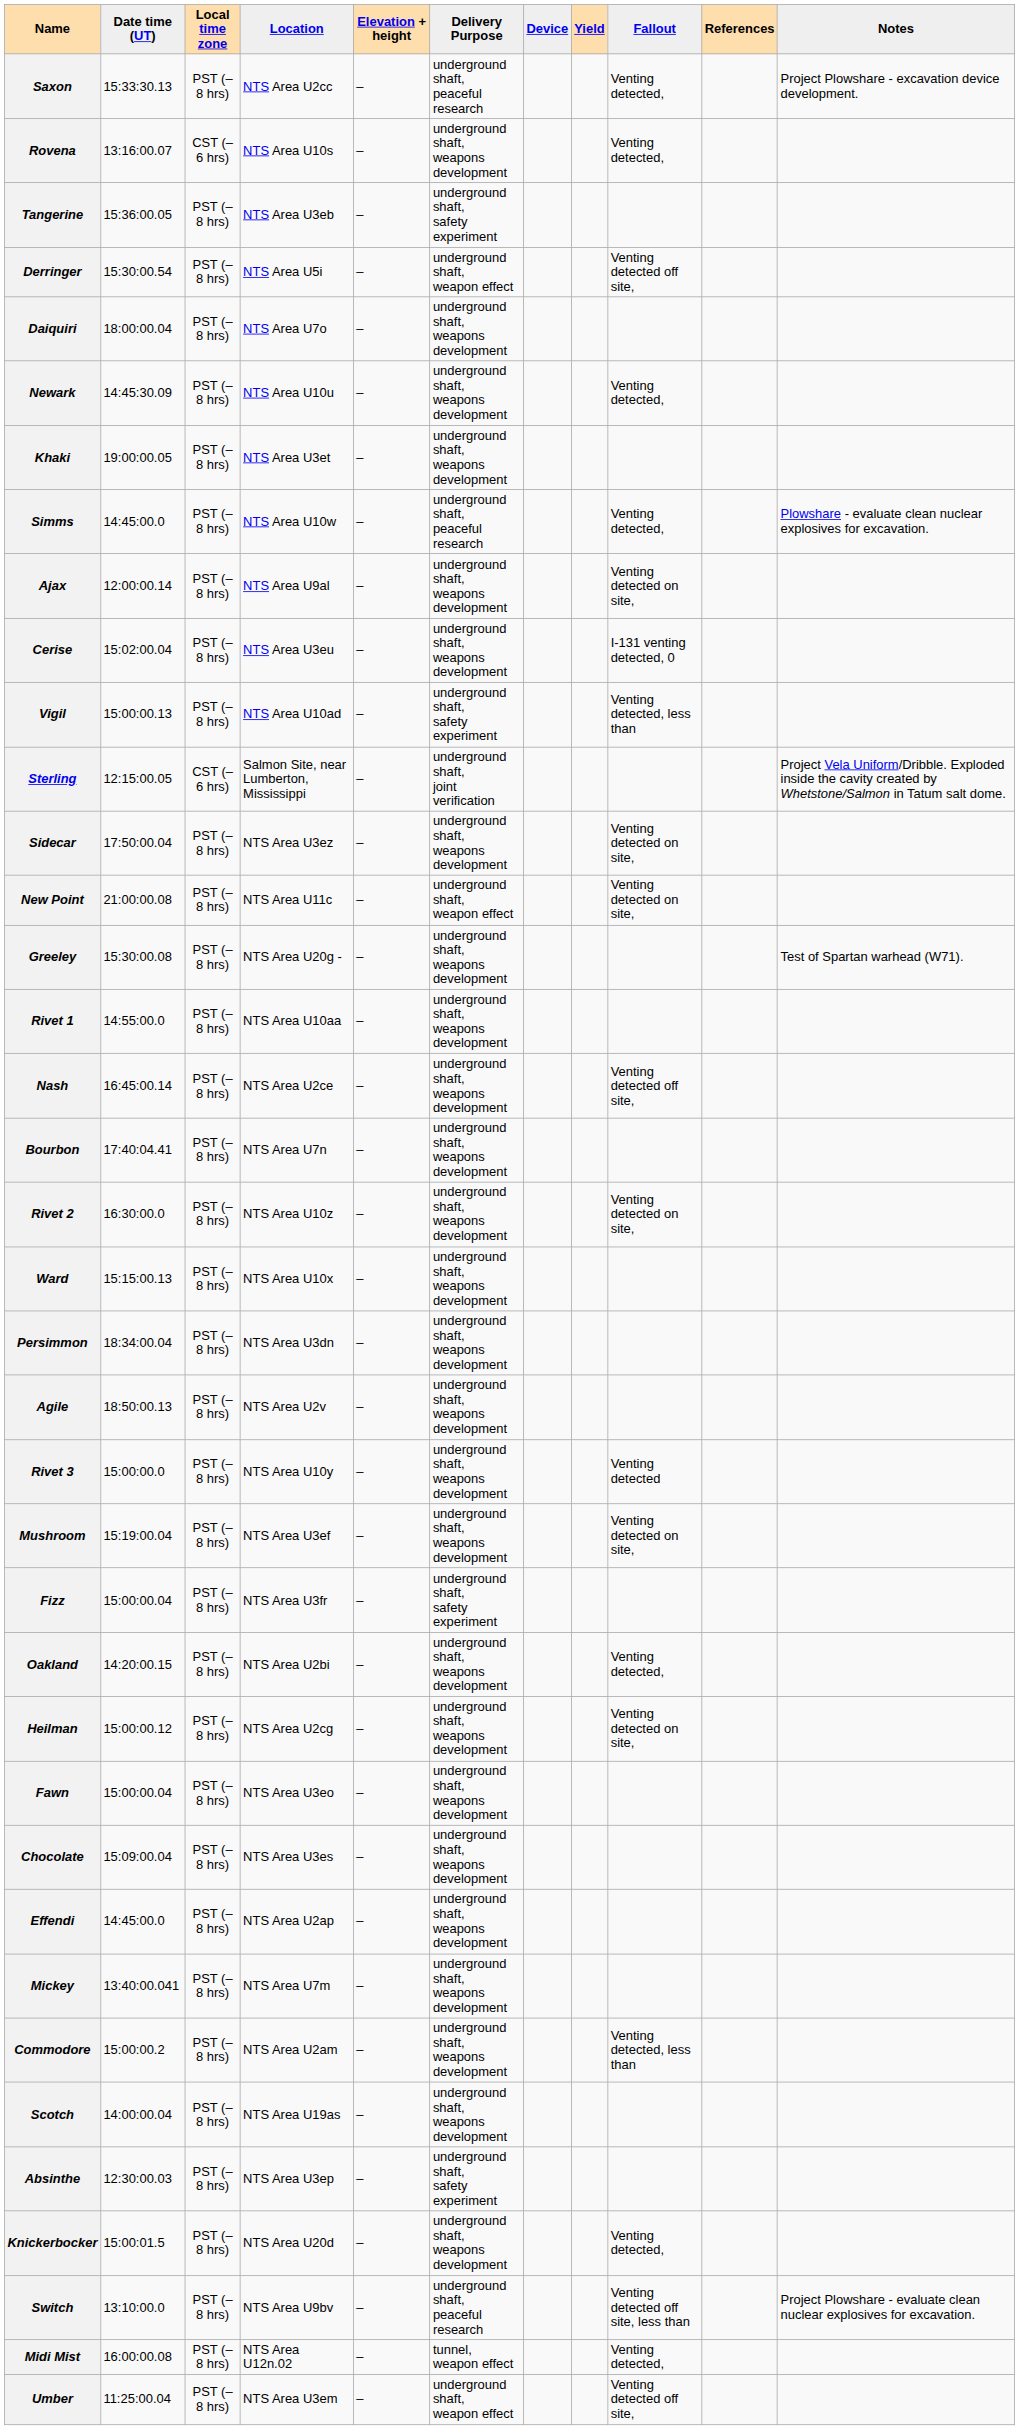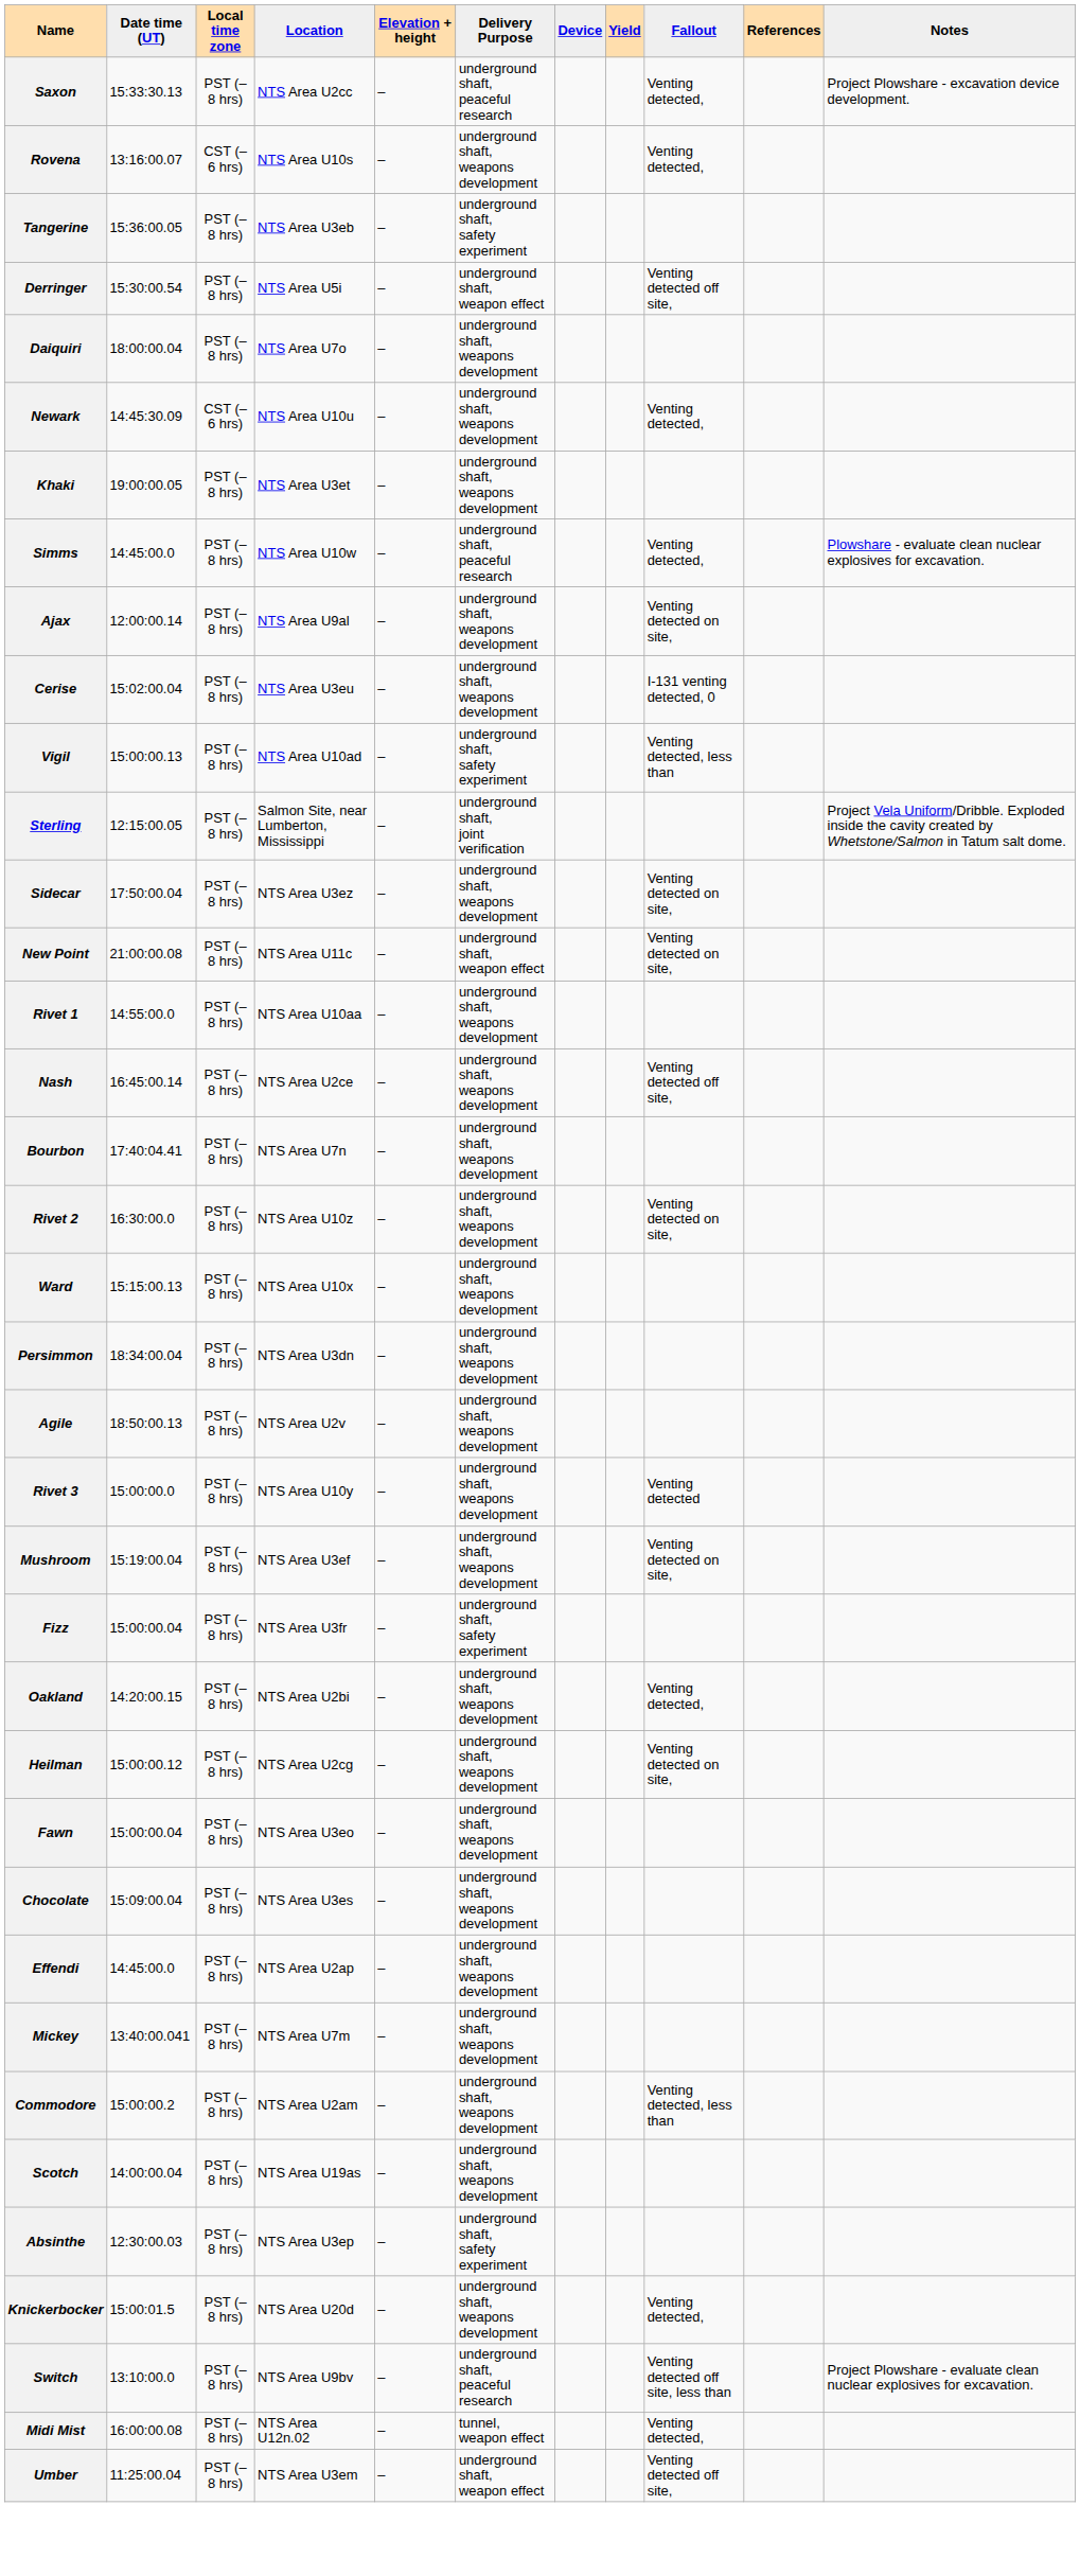 <table class="wikitable sortable">
 <tr>
 <th style="background:#ffdead;">Name </th>
 <th style="background:#efefef;">Date time (<a href='#'>UT</a>)</th>
 <th style="background:#ffdead;">Local <a href='#'>time zone</a></th>
 <th style="background:#efefef;"><a href='#'>Location</a></th>
 <th style="background:#ffdead;"><a href='#'>Elevation</a> + height </th>
 <th style="background:#efefef;">Delivery <br>Purpose </th>
 <th style="background:#efefef;"><a href='#'>Device</a></th>
 <th style="background:#ffdead;"><a href='#'>Yield</a></th>
 <th style="background:#efefef;" class="unsortable"><a href='#'>Fallout</a></th>
 <th style="background:#ffdead;" class="unsortable">References</th>
 <th style="background:#efefef;" class="unsortable">Notes</th>
 </tr>
 <tr>
 <th><em>Saxon</em></th>
 <td> 15:33:30.13</td>
 <td style="text-align:center;">PST (–8 hrs)<br></td>
 <td><a href='#'>NTS</a> Area U2cc </td>
 <td> – </td>
 <td>underground shaft,<br>peaceful research</td>
 <td></td>
 <td style="text-align:center;"></td>
 <td>Venting detected, </td>
 <td></td>
 <td>Project Plowshare  - excavation device development.</td>
 </tr>
 <tr>
 <th><em>Rovena</em></th>
 <td> 13:16:00.07</td>
 <td style="text-align:center;">CST (–6 hrs)<br></td>
 <td><a href='#'>NTS</a> Area U10s </td>
 <td> – </td>
 <td>underground shaft,<br>weapons development</td>
 <td></td>
 <td style="text-align:center;"></td>
 <td>Venting detected, </td>
 <td></td>
 <td></td>
 </tr>
 <tr>
 <th><em>Tangerine</em></th>
 <td> 15:36:00.05</td>
 <td style="text-align:center;">PST (–8 hrs)<br></td>
 <td><a href='#'>NTS</a> Area U3eb </td>
 <td> – </td>
 <td>underground shaft,<br>safety experiment</td>
 <td></td>
 <td style="text-align:center;"></td>
 <td></td>
 <td></td>
 <td></td>
 </tr>
 <tr>
 <th><em>Derringer</em></th>
 <td> 15:30:00.54</td>
 <td style="text-align:center;">PST (–8 hrs)<br></td>
 <td><a href='#'>NTS</a> Area U5i </td>
 <td> – </td>
 <td>underground shaft,<br>weapon effect</td>
 <td></td>
 <td style="text-align:center;"></td>
 <td>Venting detected off site, </td>
 <td></td>
 <td></td>
 </tr>
 <tr>
 <th><em>Daiquiri</em></th>
 <td> 18:00:00.04</td>
 <td style="text-align:center;">PST (–8 hrs)<br></td>
 <td><a href='#'>NTS</a> Area U7o </td>
 <td> – </td>
 <td>underground shaft,<br>weapons development</td>
 <td></td>
 <td style="text-align:center;"></td>
 <td></td>
 <td></td>
 <td></td>
 </tr>
 <tr>
 <th><em>Newark</em></th>
 <td> 14:45:30.09</td>
-<td style="text-align:center;">PST (–8 hrs)<br></td>
+<td style="text-align:center;">CST (–6 hrs)<br></td>
 <td><a href='#'>NTS</a> Area U10u </td>
 <td> – </td>
 <td>underground shaft,<br>weapons development</td>
 <td></td>
 <td style="text-align:center;"></td>
 <td>Venting detected, </td>
 <td></td>
 <td></td>
 </tr>
 <tr>
 <th><em>Khaki</em></th>
 <td> 19:00:00.05</td>
 <td style="text-align:center;">PST (–8 hrs)<br></td>
 <td><a href='#'>NTS</a> Area U3et </td>
 <td> – </td>
 <td>underground shaft,<br>weapons development</td>
 <td></td>
 <td style="text-align:center;"></td>
 <td></td>
 <td></td>
 <td></td>
 </tr>
 <tr>
 <th><em>Simms</em></th>
 <td> 14:45:00.0</td>
 <td style="text-align:center;">PST (–8 hrs)<br></td>
 <td><a href='#'>NTS</a> Area U10w </td>
 <td> – </td>
 <td>underground shaft,<br>peaceful research</td>
 <td></td>
 <td style="text-align:center;"></td>
 <td>Venting detected, </td>
 <td></td>
 <td><a href='#'>Plowshare</a>  - evaluate clean nuclear explosives for excavation.</td>
 </tr>
 <tr>
 <th><em>Ajax</em></th>
 <td> 12:00:00.14</td>
 <td style="text-align:center;">PST (–8 hrs)<br></td>
 <td><a href='#'>NTS</a> Area U9al </td>
 <td> – </td>
 <td>underground shaft,<br>weapons development</td>
 <td></td>
 <td style="text-align:center;"></td>
 <td>Venting detected on site, </td>
 <td></td>
 <td></td>
 </tr>
 <tr>
 <th><em>Cerise</em></th>
 <td> 15:02:00.04</td>
 <td style="text-align:center;">PST (–8 hrs)<br></td>
 <td><a href='#'>NTS</a> Area U3eu </td>
 <td> – </td>
 <td>underground shaft,<br>weapons development</td>
 <td></td>
 <td style="text-align:center;"></td>
 <td>I-131 venting detected, 0</td>
 <td></td>
 <td></td>
 </tr>
 <tr>
 <th><em>Vigil</em></th>
 <td> 15:00:00.13</td>
 <td style="text-align:center;">PST (–8 hrs)<br></td>
 <td><a href='#'>NTS</a> Area U10ad </td>
 <td> – </td>
 <td>underground shaft,<br>safety experiment</td>
 <td></td>
 <td style="text-align:center;"></td>
 <td>Venting detected, less than </td>
 <td></td>
 <td></td>
 </tr>
 <tr>
 <th><em><a href='#'>Sterling</a></em></th>
 <td> 12:15:00.05</td>
-<td style="text-align:center;">CST (–6 hrs)<br></td>
+<td style="text-align:center;">PST (–8 hrs)<br></td>
 <td>Salmon Site, near Lumberton, Mississippi </td>
 <td> – </td>
 <td>underground shaft,<br>joint verification</td>
 <td></td>
 <td style="text-align:center;"></td>
 <td></td>
 <td></td>
 <td>Project <a href='#'>Vela Uniform</a>/Dribble. Exploded inside the cavity created by <em>Whetstone/Salmon</em> in Tatum salt dome.</td>
 </tr>
 <tr>
 <th><em>Sidecar</em></th>
 <td> 17:50:00.04</td>
 <td style="text-align:center;">PST (–8 hrs)<br></td>
 <td>NTS Area U3ez </td>
 <td> – </td>
 <td>underground shaft,<br>weapons development</td>
 <td></td>
 <td style="text-align:center;"></td>
 <td>Venting detected on site, </td>
 <td></td>
 <td></td>
 </tr>
 <tr>
 <th><em>New Point</em></th>
 <td> 21:00:00.08</td>
 <td style="text-align:center;">PST (–8 hrs)<br></td>
 <td>NTS Area U11c </td>
 <td> – </td>
 <td>underground shaft,<br>weapon effect</td>
 <td></td>
 <td style="text-align:center;"></td>
 <td>Venting detected on site, </td>
 <td></td>
 <td></td>
-</tr>
-<tr>
-<th><em>Greeley</em></th>
-<td> 15:30:00.08</td>
-<td style="text-align:center;">PST (–8 hrs)<br></td>
-<td>NTS Area U20g    - </td>
-<td> – </td>
-<td>underground shaft,<br>weapons development</td>
-<td></td>
-<td style="text-align:center;"></td>
-<td></td>
-<td></td>
-<td>Test of Spartan warhead (W71).</td>
 </tr>
 <tr>
 <th><em>Rivet 1</em></th>
 <td> 14:55:00.0</td>
 <td style="text-align:center;">PST (–8 hrs)<br></td>
 <td>NTS Area U10aa </td>
 <td> – </td>
 <td>underground shaft,<br>weapons development</td>
 <td></td>
 <td style="text-align:center;"></td>
 <td></td>
 <td></td>
 <td></td>
 </tr>
 <tr>
 <th><em>Nash</em></th>
 <td> 16:45:00.14</td>
 <td style="text-align:center;">PST (–8 hrs)<br></td>
 <td>NTS Area U2ce </td>
 <td> – </td>
 <td>underground shaft,<br>weapons development</td>
 <td></td>
 <td style="text-align:center;"></td>
 <td>Venting detected off site, </td>
 <td></td>
 <td></td>
 </tr>
 <tr>
 <th><em>Bourbon</em></th>
 <td> 17:40:04.41</td>
 <td style="text-align:center;">PST (–8 hrs)<br></td>
 <td>NTS Area U7n </td>
 <td> – </td>
 <td>underground shaft,<br>weapons development</td>
 <td></td>
 <td style="text-align:center;"></td>
 <td></td>
 <td></td>
 <td></td>
 </tr>
 <tr>
 <th><em>Rivet 2</em></th>
 <td> 16:30:00.0</td>
 <td style="text-align:center;">PST (–8 hrs)<br></td>
 <td>NTS Area U10z </td>
 <td> – </td>
 <td>underground shaft,<br>weapons development</td>
 <td></td>
 <td style="text-align:center;"></td>
 <td>Venting detected on site, </td>
 <td></td>
 <td></td>
 </tr>
 <tr>
 <th><em>Ward</em></th>
 <td> 15:15:00.13</td>
 <td style="text-align:center;">PST (–8 hrs)<br></td>
 <td>NTS Area U10x </td>
 <td> – </td>
 <td>underground shaft,<br>weapons development</td>
 <td></td>
 <td style="text-align:center;"></td>
 <td></td>
 <td></td>
 <td></td>
 </tr>
 <tr>
 <th><em>Persimmon</em></th>
 <td> 18:34:00.04</td>
 <td style="text-align:center;">PST (–8 hrs)<br></td>
 <td>NTS Area U3dn </td>
 <td> – </td>
 <td>underground shaft,<br>weapons development</td>
 <td></td>
 <td style="text-align:center;"></td>
 <td></td>
 <td></td>
 <td></td>
 </tr>
 <tr>
 <th><em>Agile</em></th>
 <td> 18:50:00.13</td>
 <td style="text-align:center;">PST (–8 hrs)<br></td>
 <td>NTS Area U2v </td>
 <td> – </td>
 <td>underground shaft,<br>weapons development</td>
 <td></td>
 <td style="text-align:center;"></td>
 <td></td>
 <td></td>
 <td></td>
 </tr>
 <tr>
 <th><em>Rivet 3</em></th>
 <td> 15:00:00.0</td>
 <td style="text-align:center;">PST (–8 hrs)<br></td>
 <td>NTS Area U10y </td>
 <td> – </td>
 <td>underground shaft,<br>weapons development</td>
 <td></td>
 <td style="text-align:center;"></td>
 <td>Venting detected</td>
 <td></td>
 <td></td>
 </tr>
 <tr>
 <th><em>Mushroom</em></th>
 <td> 15:19:00.04</td>
 <td style="text-align:center;">PST (–8 hrs)<br></td>
 <td>NTS Area U3ef </td>
 <td> – </td>
 <td>underground shaft,<br>weapons development</td>
 <td></td>
 <td style="text-align:center;"></td>
 <td>Venting detected on site, </td>
 <td></td>
 <td></td>
 </tr>
 <tr>
 <th><em>Fizz</em></th>
 <td> 15:00:00.04</td>
 <td style="text-align:center;">PST (–8 hrs)<br></td>
 <td>NTS Area U3fr </td>
 <td> – </td>
 <td>underground shaft,<br>safety experiment</td>
 <td></td>
 <td style="text-align:center;"></td>
 <td></td>
 <td></td>
 <td></td>
 </tr>
 <tr>
 <th><em>Oakland</em></th>
 <td> 14:20:00.15</td>
 <td style="text-align:center;">PST (–8 hrs)<br></td>
 <td>NTS Area U2bi </td>
 <td> – </td>
 <td>underground shaft,<br>weapons development</td>
 <td></td>
 <td style="text-align:center;"></td>
 <td>Venting detected, </td>
 <td></td>
 <td></td>
 </tr>
 <tr>
 <th><em>Heilman</em></th>
 <td> 15:00:00.12</td>
 <td style="text-align:center;">PST (–8 hrs)<br></td>
 <td>NTS Area U2cg </td>
 <td> – </td>
 <td>underground shaft,<br>weapons development</td>
 <td></td>
 <td style="text-align:center;"></td>
 <td>Venting detected on site, </td>
 <td></td>
 <td></td>
 </tr>
 <tr>
 <th><em>Fawn</em></th>
 <td> 15:00:00.04</td>
 <td style="text-align:center;">PST (–8 hrs)<br></td>
 <td>NTS Area U3eo </td>
 <td> – </td>
 <td>underground shaft,<br>weapons development</td>
 <td></td>
 <td style="text-align:center;"></td>
 <td></td>
 <td></td>
 <td></td>
 </tr>
 <tr>
 <th><em>Chocolate</em></th>
 <td> 15:09:00.04</td>
 <td style="text-align:center;">PST (–8 hrs)<br></td>
 <td>NTS Area U3es </td>
 <td> – </td>
 <td>underground shaft,<br>weapons development</td>
 <td></td>
 <td style="text-align:center;"></td>
 <td></td>
 <td></td>
 <td></td>
 </tr>
 <tr>
 <th><em>Effendi</em></th>
 <td> 14:45:00.0</td>
 <td style="text-align:center;">PST (–8 hrs)<br></td>
 <td>NTS Area U2ap </td>
 <td> – </td>
 <td>underground shaft,<br>weapons development</td>
 <td></td>
 <td style="text-align:center;"></td>
 <td></td>
 <td></td>
 <td></td>
 </tr>
 <tr>
 <th><em>Mickey</em></th>
 <td> 13:40:00.041</td>
 <td style="text-align:center;">PST (–8 hrs)<br></td>
 <td>NTS Area U7m </td>
 <td> – </td>
 <td>underground shaft,<br>weapons development</td>
 <td></td>
 <td style="text-align:center;"></td>
 <td></td>
 <td></td>
 <td></td>
 </tr>
 <tr>
 <th><em>Commodore</em></th>
 <td> 15:00:00.2</td>
 <td style="text-align:center;">PST (–8 hrs)<br></td>
 <td>NTS Area U2am </td>
 <td> – </td>
 <td>underground shaft,<br>weapons development</td>
 <td></td>
 <td style="text-align:center;"></td>
 <td>Venting detected, less than </td>
 <td></td>
 <td></td>
 </tr>
 <tr>
 <th><em>Scotch</em></th>
 <td> 14:00:00.04</td>
 <td style="text-align:center;">PST (–8 hrs)<br></td>
 <td>NTS Area U19as </td>
 <td> – </td>
 <td>underground shaft,<br>weapons development</td>
 <td></td>
 <td style="text-align:center;"></td>
 <td></td>
 <td></td>
 <td></td>
 </tr>
 <tr>
 <th><em>Absinthe</em></th>
 <td> 12:30:00.03</td>
 <td style="text-align:center;">PST (–8 hrs)<br></td>
 <td>NTS Area U3ep </td>
 <td> – </td>
 <td>underground shaft,<br>safety experiment</td>
 <td></td>
 <td style="text-align:center;"></td>
 <td></td>
 <td></td>
 <td></td>
 </tr>
 <tr>
 <th><em>Knickerbocker</em></th>
 <td> 15:00:01.5</td>
 <td style="text-align:center;">PST (–8 hrs)<br></td>
 <td>NTS Area U20d </td>
 <td> – </td>
 <td>underground shaft,<br>weapons development</td>
 <td></td>
 <td style="text-align:center;"></td>
 <td>Venting detected, </td>
 <td></td>
 <td></td>
 </tr>
 <tr>
 <th><em>Switch</em></th>
 <td> 13:10:00.0</td>
 <td style="text-align:center;">PST (–8 hrs)<br></td>
 <td>NTS Area U9bv </td>
 <td> – </td>
 <td>underground shaft,<br>peaceful research</td>
 <td></td>
 <td style="text-align:center;"></td>
 <td>Venting detected off site, less than </td>
 <td></td>
 <td>Project Plowshare - evaluate clean nuclear explosives for excavation.</td>
 </tr>
 <tr>
 <th><em>Midi Mist</em></th>
 <td> 16:00:00.08</td>
 <td style="text-align:center;">PST (–8 hrs)<br></td>
 <td>NTS Area U12n.02 </td>
 <td> – </td>
 <td>tunnel,<br>weapon effect</td>
 <td></td>
 <td style="text-align:center;"></td>
 <td>Venting detected, </td>
 <td></td>
 <td></td>
 </tr>
 <tr>
 <th><em>Umber</em></th>
 <td> 11:25:00.04</td>
 <td style="text-align:center;">PST (–8 hrs)<br></td>
 <td>NTS Area U3em </td>
 <td> – </td>
 <td>underground shaft,<br>weapon effect</td>
 <td></td>
 <td style="text-align:center;"></td>
 <td>Venting detected off site, </td>
 <td></td>
 <td></td>
 </tr>
 </table>
